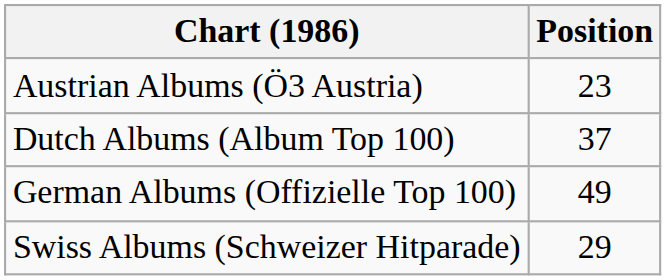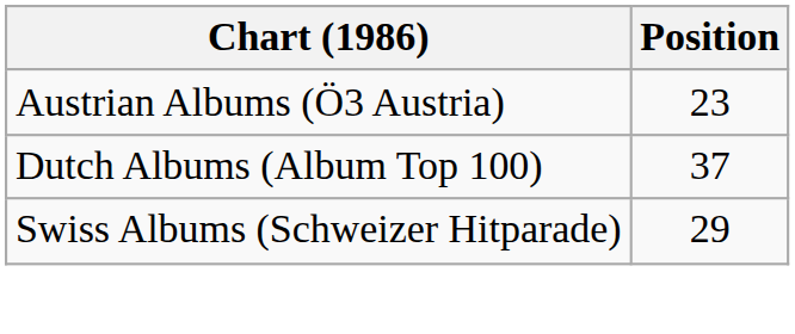 <table class="wikitable sortable">
 <tr>
 <th>Chart (1986)</th>
 <th>Position</th>
 </tr>
 <tr>
 <td>Austrian Albums (Ö3 Austria)</td>
 <td style="text-align:center;">23</td>
 </tr>
 <tr>
 <td>Dutch Albums (Album Top 100)</td>
 <td style="text-align:center;">37</td>
 </tr>
 <tr>
-<td>German Albums (Offizielle Top 100)</td>
-<td style="text-align:center;">49</td>
-</tr>
-<tr>
 <td>Swiss Albums (Schweizer Hitparade)</td>
 <td style="text-align:center;">29</td>
 </tr>
 </table>
